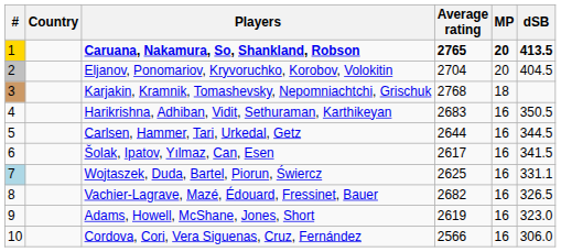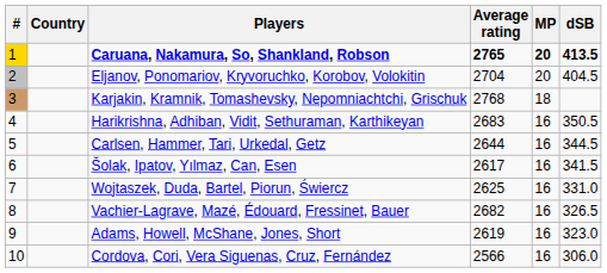 <table class="wikitable">
 <tr>
 <th>#</th>
 <th>Country</th>
 <th>Players</th>
 <th>Average<br>rating</th>
 <th>MP</th>
 <th>dSB</th>
 </tr>
 <tr>
 <td style="background:gold;">1</td>
 <td><strong></strong></td>
 <td><strong><a href='#'>Caruana</a>, <a href='#'>Nakamura</a>, <a href='#'>So</a>, <a href='#'>Shankland</a>, <a href='#'>Robson</a></strong></td>
 <td><strong>2765</strong></td>
 <td><strong>20</strong></td>
 <td><strong>413.5</strong></td>
 </tr>
 <tr>
 <td style="background:silver;">2</td>
 <td></td>
 <td><a href='#'>Eljanov</a>, <a href='#'>Ponomariov</a>, <a href='#'>Kryvoruchko</a>, <a href='#'>Korobov</a>, <a href='#'>Volokitin</a></td>
 <td>2704</td>
 <td>20</td>
 <td>404.5</td>
 </tr>
 <tr>
 <td style="background:#c96;">3</td>
 <td></td>
 <td><a href='#'>Karjakin</a>, <a href='#'>Kramnik</a>, <a href='#'>Tomashevsky</a>, <a href='#'>Nepomniachtchi</a>, <a href='#'>Grischuk</a></td>
 <td>2768</td>
 <td>18</td>
 <td></td>
 </tr>
 <tr>
 <td>4</td>
 <td></td>
 <td><a href='#'>Harikrishna</a>, <a href='#'>Adhiban</a>, <a href='#'>Vidit</a>, <a href='#'>Sethuraman</a>, <a href='#'>Karthikeyan</a></td>
 <td>2683</td>
 <td>16</td>
 <td>350.5</td>
 </tr>
 <tr>
 <td>5</td>
 <td></td>
 <td><a href='#'>Carlsen</a>, <a href='#'>Hammer</a>, <a href='#'>Tari</a>, <a href='#'>Urkedal</a>, <a href='#'>Getz</a></td>
 <td>2644</td>
 <td>16</td>
 <td>344.5</td>
 </tr>
 <tr>
 <td>6</td>
 <td></td>
 <td><a href='#'>Šolak</a>, <a href='#'>Ipatov</a>, <a href='#'>Yılmaz</a>, <a href='#'>Can</a>, <a href='#'>Esen</a></td>
 <td>2617</td>
 <td>16</td>
 <td>341.5</td>
 </tr>
 <tr>
-<td style="background: lightblue;">7</td>
+<td>7</td>
 <td></td>
 <td><a href='#'>Wojtaszek</a>, <a href='#'>Duda</a>, <a href='#'>Bartel</a>, <a href='#'>Piorun</a>, <a href='#'>Świercz</a></td>
 <td>2625</td>
 <td>16</td>
-<td>331.1</td>
+<td>331.0</td>
 </tr>
 <tr>
 <td>8</td>
 <td></td>
 <td><a href='#'>Vachier-Lagrave</a>, <a href='#'>Mazé</a>, <a href='#'>Édouard</a>, <a href='#'>Fressinet</a>, <a href='#'>Bauer</a></td>
 <td>2682</td>
 <td>16</td>
 <td>326.5</td>
 </tr>
 <tr>
 <td>9</td>
 <td></td>
 <td><a href='#'>Adams</a>, <a href='#'>Howell</a>, <a href='#'>McShane</a>, <a href='#'>Jones</a>, <a href='#'>Short</a></td>
 <td>2619</td>
 <td>16</td>
 <td>323.0</td>
 </tr>
 <tr>
 <td>10</td>
 <td></td>
 <td><a href='#'>Cordova</a>, <a href='#'>Cori</a>, <a href='#'>Vera Siguenas</a>, <a href='#'>Cruz</a>, <a href='#'>Fernández</a></td>
 <td>2566</td>
 <td>16</td>
 <td>306.0</td>
 </tr>
 </table>
